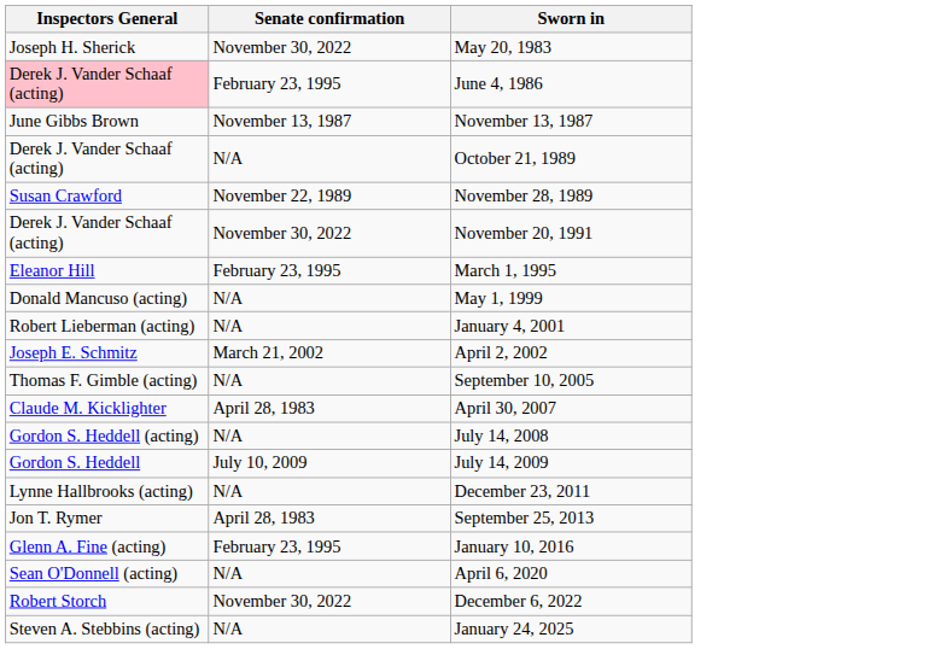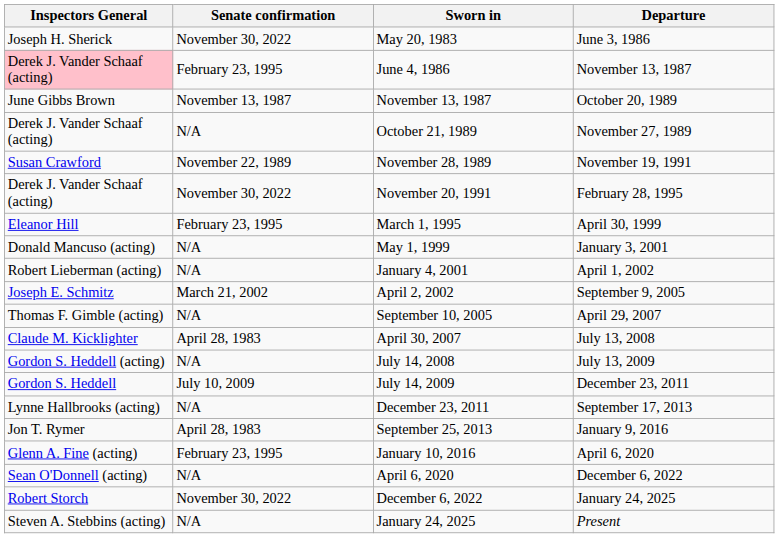 <table class="wikitable">
 <tr>
 <th scope="col" width="180">Inspectors General</th>
 <th scope="col" width="215">Senate confirmation</th>
 <th scope="col" width="215">Sworn in</th>
+<th scope="col" width="215">Departure</th>
 </tr>
 <tr>
 <td>Joseph H. Sherick</td>
 <td>November 30, 2022</td>
 <td>May 20, 1983</td>
+<td>June 3, 1986</td>
 </tr>
 <tr>
 <td style="background: pink;">Derek J. Vander Schaaf (acting)</td>
 <td>February 23, 1995</td>
 <td>June 4, 1986</td>
+<td>November 13, 1987</td>
 </tr>
 <tr>
 <td>June Gibbs Brown</td>
 <td>November 13, 1987</td>
 <td>November 13, 1987</td>
+<td>October 20, 1989</td>
 </tr>
 <tr>
 <td>Derek J. Vander Schaaf (acting)</td>
 <td>N/A</td>
 <td>October 21, 1989</td>
+<td>November 27, 1989</td>
 </tr>
 <tr>
 <td><a href='#'>Susan Crawford</a></td>
 <td>November 22, 1989</td>
 <td>November 28, 1989</td>
+<td>November 19, 1991</td>
 </tr>
 <tr>
 <td>Derek J. Vander Schaaf (acting)</td>
 <td>November 30, 2022</td>
 <td>November 20, 1991</td>
+<td>February 28, 1995</td>
 </tr>
 <tr>
 <td><a href='#'>Eleanor Hill</a></td>
 <td>February 23, 1995</td>
 <td>March 1, 1995</td>
+<td>April 30, 1999</td>
 </tr>
 <tr>
 <td>Donald Mancuso (acting)</td>
 <td>N/A</td>
 <td>May 1, 1999</td>
+<td>January 3, 2001</td>
 </tr>
 <tr>
 <td>Robert Lieberman (acting)</td>
 <td>N/A</td>
 <td>January 4, 2001</td>
+<td>April 1, 2002</td>
 </tr>
 <tr>
 <td><a href='#'>Joseph E. Schmitz</a></td>
 <td>March 21, 2002</td>
 <td>April 2, 2002</td>
+<td>September 9, 2005</td>
 </tr>
 <tr>
 <td>Thomas F. Gimble (acting)</td>
 <td>N/A</td>
 <td>September 10, 2005</td>
+<td>April 29, 2007</td>
 </tr>
 <tr>
 <td><a href='#'>Claude M. Kicklighter</a></td>
 <td>April 28, 1983</td>
 <td>April 30, 2007</td>
+<td>July 13, 2008</td>
 </tr>
 <tr>
 <td><a href='#'>Gordon S. Heddell</a>  (acting)</td>
 <td>N/A</td>
 <td>July 14, 2008</td>
+<td>July 13, 2009</td>
 </tr>
 <tr>
 <td><a href='#'>Gordon S. Heddell</a></td>
 <td>July 10, 2009</td>
 <td>July 14, 2009</td>
+<td>December 23, 2011</td>
 </tr>
 <tr>
 <td>Lynne Hallbrooks (acting)</td>
 <td>N/A</td>
 <td>December 23, 2011</td>
+<td>September 17, 2013</td>
 </tr>
 <tr>
 <td>Jon T. Rymer</td>
 <td>April 28, 1983</td>
 <td>September 25, 2013</td>
+<td>January 9, 2016</td>
 </tr>
 <tr>
 <td><a href='#'>Glenn A. Fine</a> (acting)</td>
 <td>February 23, 1995</td>
 <td>January 10, 2016</td>
+<td>April 6, 2020</td>
 </tr>
 <tr>
 <td><a href='#'>Sean O'Donnell</a> (acting)</td>
 <td>N/A</td>
 <td>April 6, 2020</td>
+<td>December 6, 2022</td>
 </tr>
 <tr>
 <td><a href='#'>Robert Storch</a></td>
 <td>November 30, 2022</td>
 <td>December 6, 2022</td>
+<td>January 24, 2025</td>
 </tr>
 <tr>
 <td>Steven A. Stebbins (acting)</td>
 <td>N/A</td>
 <td>January 24, 2025</td>
+<td><em>Present</em></td>
 </tr>
 </table>
